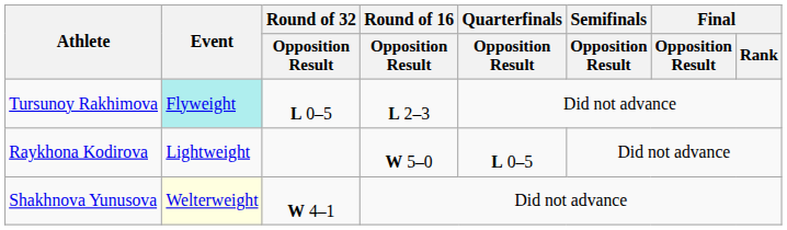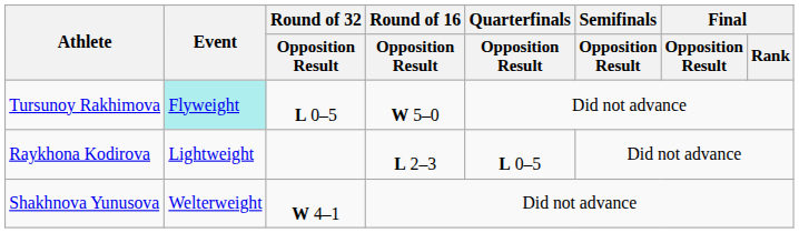 <table class="wikitable" style="font-size:90%">
 <tr>
 <th rowspan="2">Athlete</th>
 <th rowspan="2">Event</th>
 <th>Round of 32</th>
 <th>Round of 16</th>
 <th>Quarterfinals</th>
 <th>Semifinals</th>
 <th colspan=2>Final</th>
 </tr>
 <tr style="font-size:95%">
 <th>Opposition<br>Result</th>
 <th>Opposition<br>Result</th>
 <th>Opposition<br>Result</th>
 <th>Opposition<br>Result</th>
 <th>Opposition<br>Result</th>
 <th>Rank</th>
 </tr>
 <tr align=center>
 <td align=left><a href='#'>Tursunoy Rakhimova</a></td>
 <td align=left style="background: paleturquoise;"><a href='#'>Flyweight</a></td>
 <td><br><strong>L</strong> 0–5</td>
-<td><br><strong>L</strong> 2–3</td>
+<td><br><strong>W</strong> 5–0</td>
 <td colspan="4">Did not advance</td>
 </tr>
 <tr align=center>
 <td align=left><a href='#'>Raykhona Kodirova</a></td>
 <td align=left><a href='#'>Lightweight</a></td>
 <td></td>
-<td><br><strong>W</strong> 5–0</td>
+<td><br><strong>L</strong> 2–3</td>
 <td><br><strong>L</strong> 0–5</td>
 <td colspan="3">Did not advance</td>
 </tr>
 <tr align=center>
 <td align=left><a href='#'>Shakhnova Yunusova</a></td>
-<td align=left style="background: lightyellow;"><a href='#'>Welterweight</a></td>
+<td align=left><a href='#'>Welterweight</a></td>
 <td><br><strong>W</strong> 4–1</td>
 <td colspan="5">Did not advance</td>
 </tr>
 </table>
